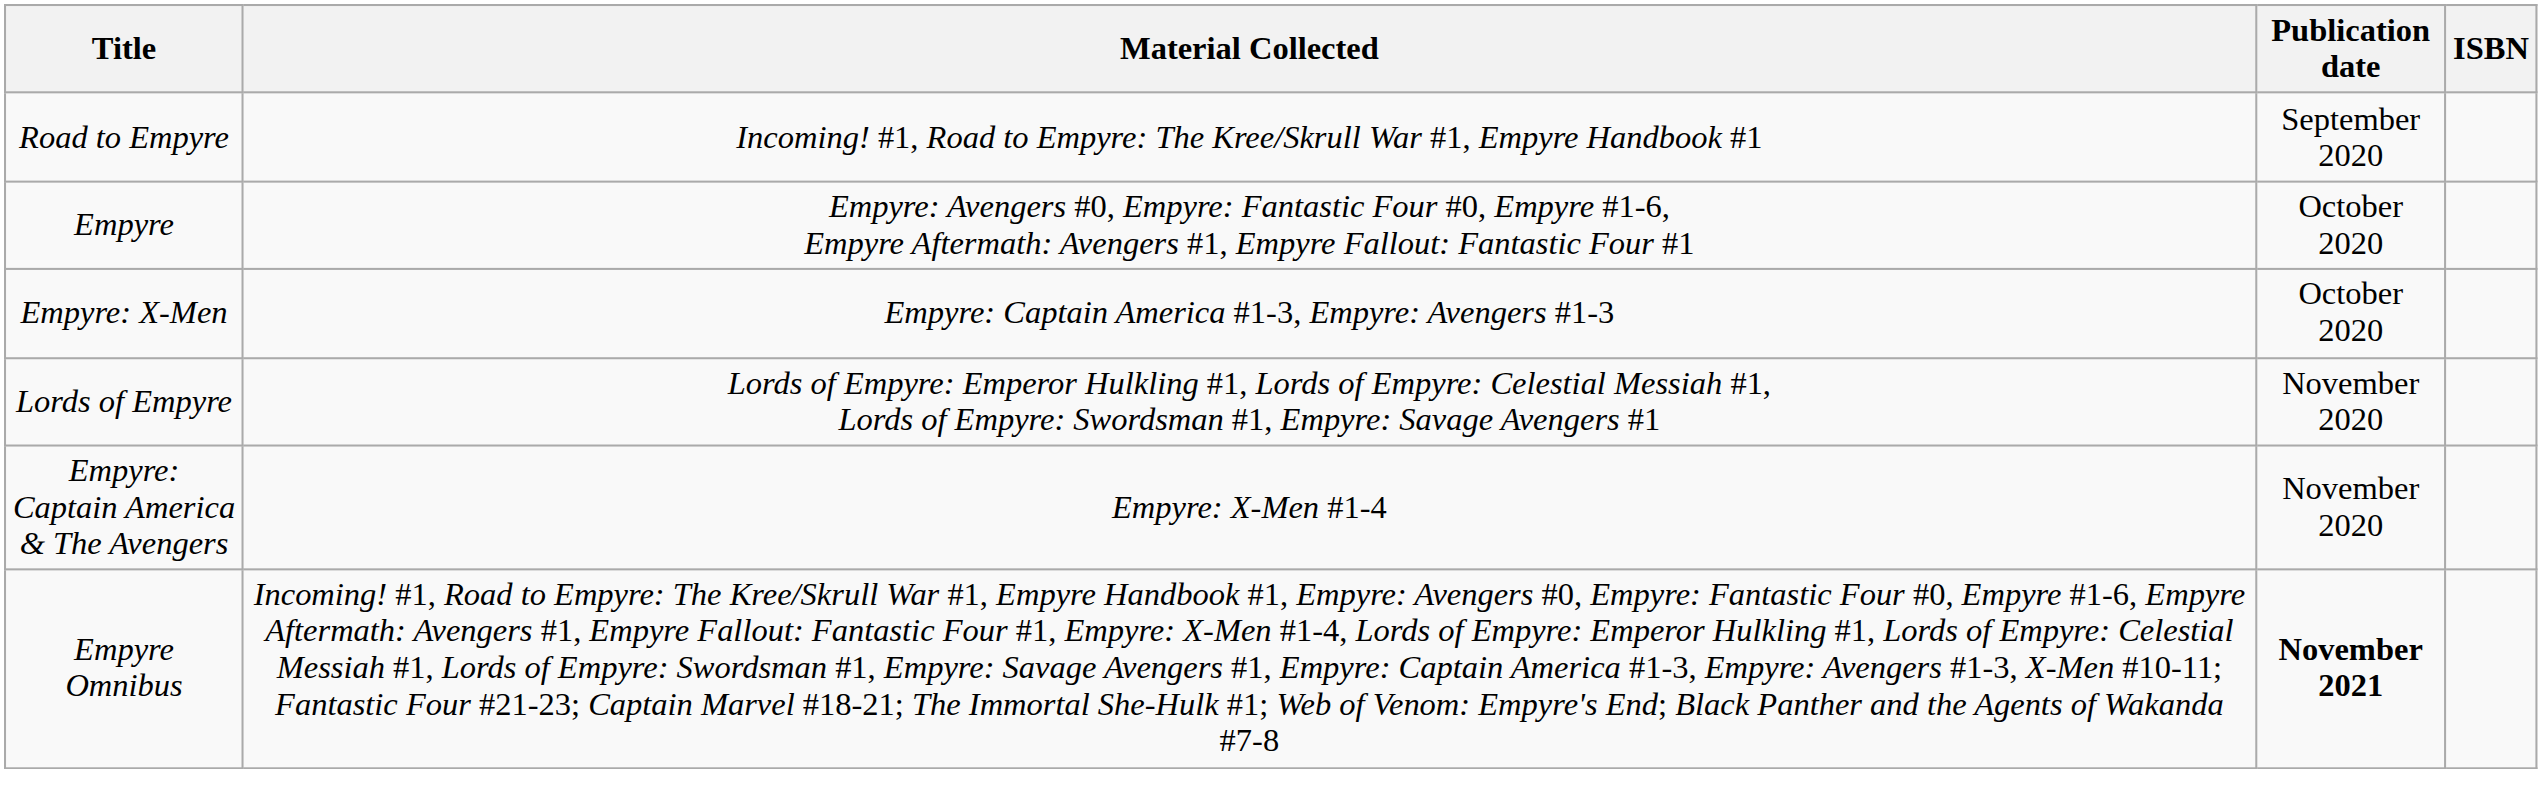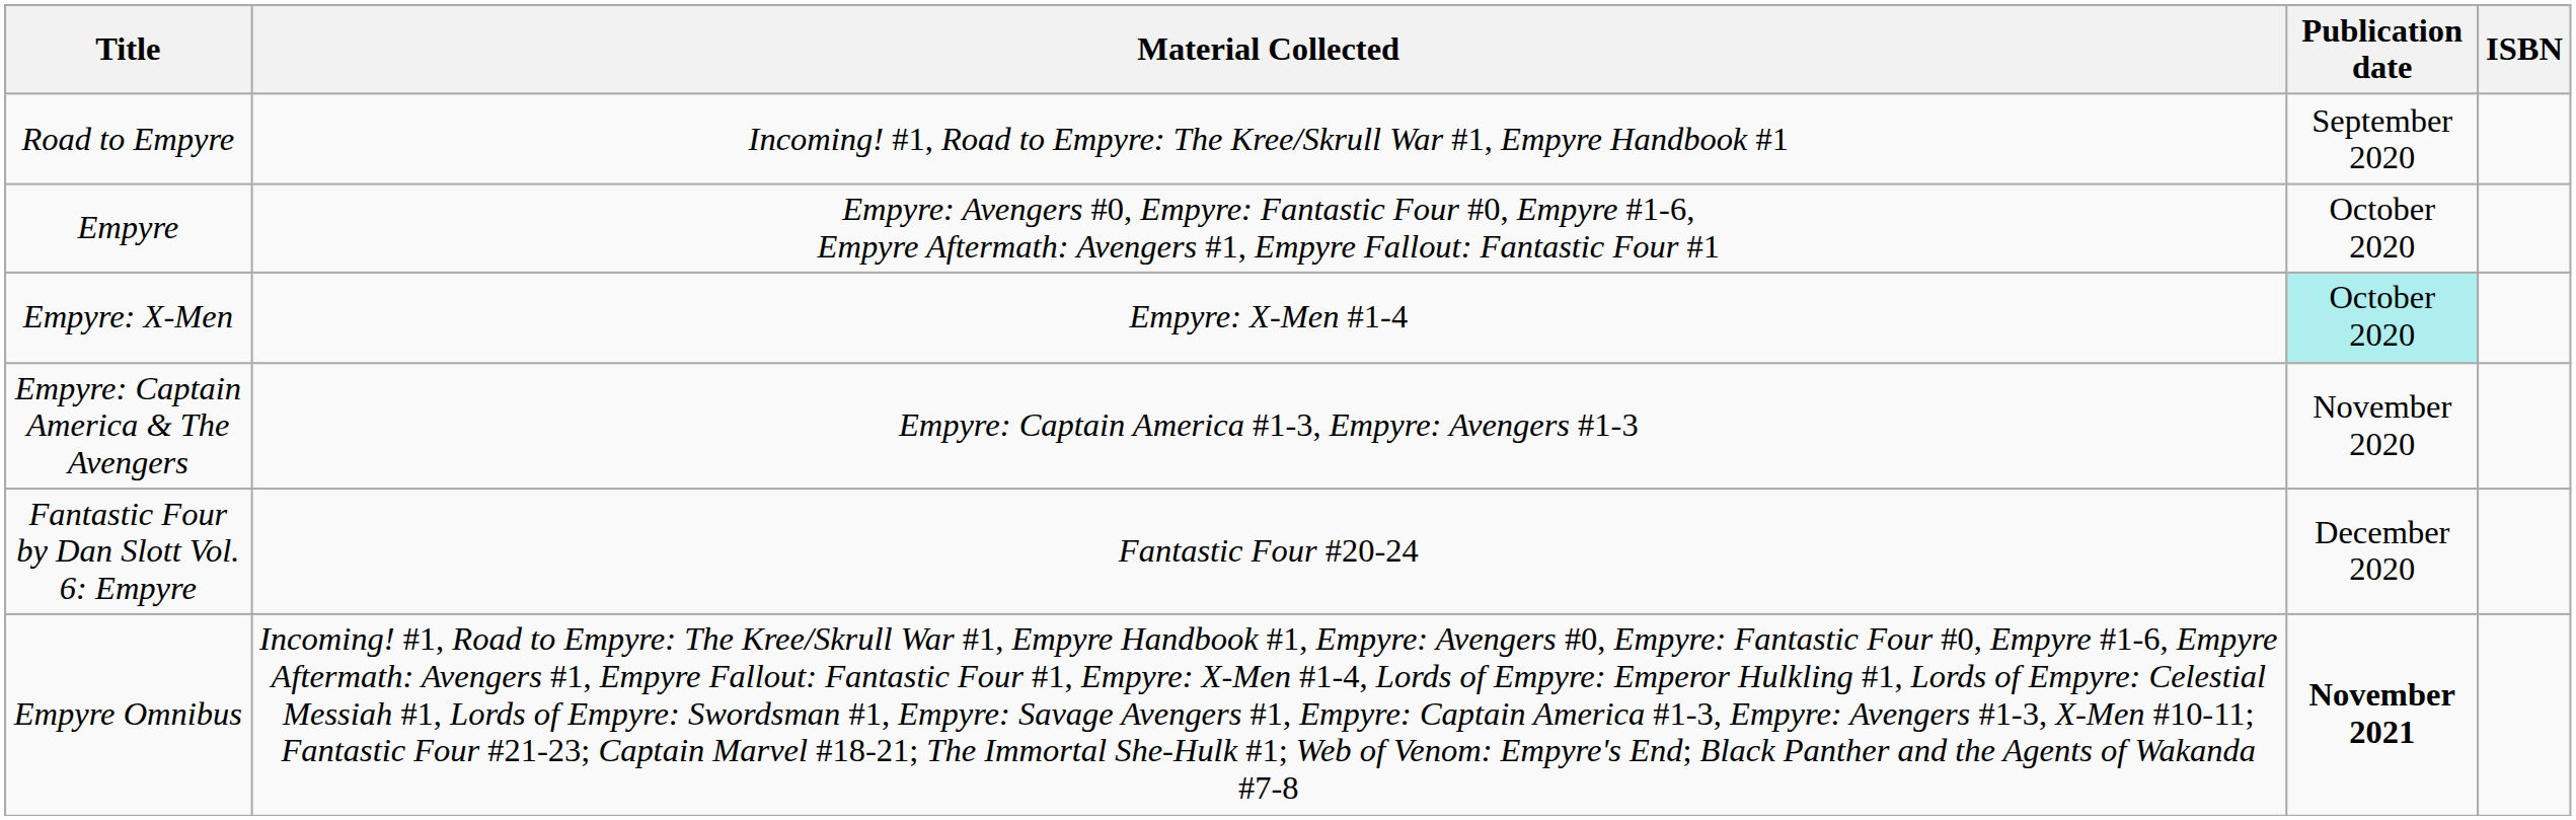 <table class="wikitable" style="text-align:center;">
 <tr>
 <th scope="col">Title</th>
 <th scope="col">Material Collected</th>
 <th scope="col">Publication date</th>
 <th scope="col">ISBN</th>
 </tr>
 <tr>
 <td><em>Road to Empyre</em></td>
 <td><em>Incoming!</em> #1, <em>Road to Empyre: The Kree/Skrull War</em> #1, <em>Empyre Handbook</em> #1</td>
 <td>September 2020</td>
 <td></td>
 </tr>
 <tr>
 <td><em>Empyre</em></td>
 <td><em>Empyre: Avengers</em> #0, <em>Empyre: Fantastic Four</em> #0, <em>Empyre</em> #1-6, <br> <em>Empyre Aftermath: Avengers</em> #1, <em>Empyre Fallout: Fantastic Four</em> #1</td>
 <td>October 2020</td>
 <td></td>
 </tr>
 <tr>
 <td><em>Empyre: X-Men</em></td>
-<td><em>Empyre: Captain America</em> #1-3, <em>Empyre: Avengers</em> #1-3</td>
-<td>October 2020</td>
+<td><em>Empyre: X-Men</em> #1-4</td>
+<td style="background: paleturquoise;">October 2020</td>
 <td></td>
 </tr>
 <tr>
-<td><em>Lords of Empyre</em></td>
-<td><em>Lords of Empyre: Emperor Hulkling</em> #1, <em>Lords of Empyre: Celestial Messiah</em> #1, <br> <em>Lords of Empyre: Swordsman</em> #1, <em>Empyre: Savage Avengers</em> #1</td>
+<td><em>Empyre: Captain America & The Avengers</em></td>
+<td><em>Empyre: Captain America</em> #1-3, <em>Empyre: Avengers</em> #1-3</td>
 <td>November 2020</td>
 <td></td>
 </tr>
 <tr>
-<td><em>Empyre: Captain America & The Avengers</em></td>
-<td><em>Empyre: X-Men</em> #1-4</td>
-<td>November 2020</td>
+<td><em>Fantastic Four by Dan Slott Vol. 6: Empyre</em></td>
+<td><em>Fantastic Four</em> #20-24</td>
+<td>December 2020</td>
 <td></td>
 </tr>
 <tr>
 <td><em>Empyre Omnibus</em></td>
 <td><em>Incoming!</em> #1, <em>Road to Empyre: The Kree/Skrull War</em> #1, <em>Empyre Handbook</em> #1, <em>Empyre: Avengers</em> #0, <em>Empyre: Fantastic Four</em> #0, <em>Empyre</em> #1-6, <em>Empyre Aftermath: Avengers</em> #1, <em>Empyre Fallout: Fantastic Four</em> #1, <em>Empyre: X-Men</em> #1-4, <em>Lords of Empyre: Emperor Hulkling</em> #1, <em>Lords of Empyre: Celestial Messiah</em> #1, <em>Lords of Empyre: Swordsman</em> #1, <em>Empyre: Savage Avengers</em> #1, <em>Empyre: Captain America</em> #1-3, <em>Empyre: Avengers</em> #1-3, <em>X-Men</em> #10-11; <em>Fantastic Four</em> #21-23; <em>Captain Marvel</em> #18-21; <em>The Immortal She-Hulk</em> #1; <em>Web of Venom: Empyre's End</em>; <em>Black Panther and the Agents of Wakanda</em> #7-8</td>
 <td><strong>November 2021</strong></td>
 <td></td>
 </tr>
 </table>
